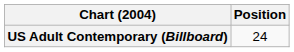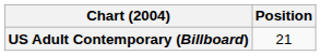 <table class="wikitable plainrowheaders" style="text-align:center">
 <tr>
 <th>Chart (2004)</th>
 <th>Position</th>
 </tr>
 <tr>
 <th scope="row">US Adult Contemporary (<em>Billboard</em>)</th>
-<td>24</td>
+<td>21</td>
 </tr>
 </table>
